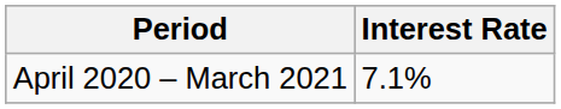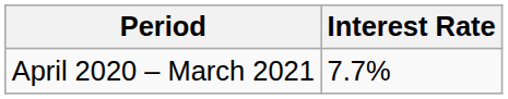 <table class="wikitable">
 <tr>
 <th>Period</th>
 <th>Interest Rate</th>
 </tr>
 <tr>
 <td>April 2020 – March 2021 </td>
-<td>7.1%</td>
+<td>7.7%</td>
 </tr>
 </table>
